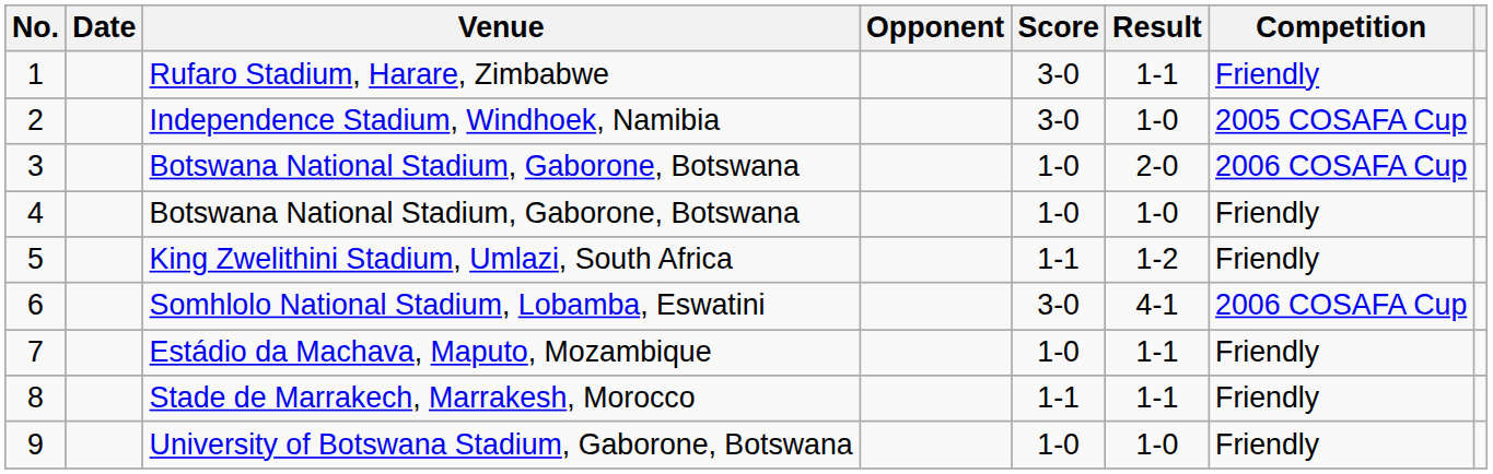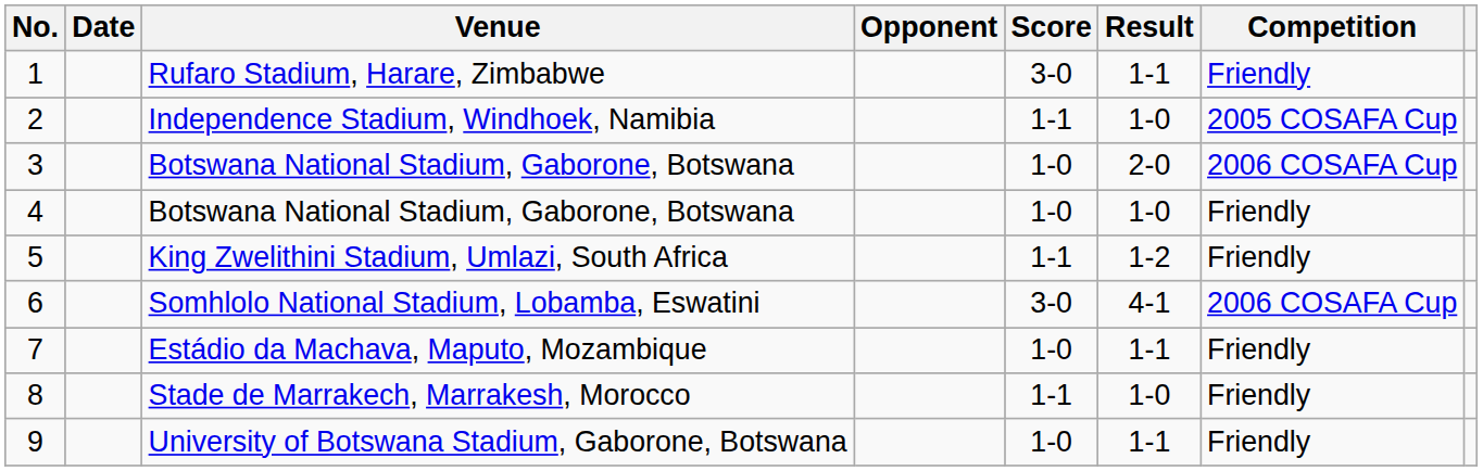 <table class="wikitable sortable">
 <tr>
 <th scope="col">No.</th>
 <th scope="col">Date</th>
 <th scope="col">Venue</th>
 <th scope="col">Opponent</th>
 <th scope="col">Score</th>
 <th scope="col">Result</th>
 <th scope="col">Competition</th>
 <th scope="col" class="unsortable"></th>
 </tr>
 <tr>
 <td style="text-align:center">1</td>
 <td></td>
 <td><a href='#'>Rufaro Stadium</a>, <a href='#'>Harare</a>, Zimbabwe</td>
 <td></td>
 <td style="text-align:center">3-0</td>
 <td style="text-align:center">1-1</td>
 <td><a href='#'>Friendly</a></td>
 <td></td>
 </tr>
 <tr>
 <td style="text-align:center">2</td>
 <td></td>
 <td><a href='#'>Independence Stadium</a>, <a href='#'>Windhoek</a>, Namibia</td>
 <td></td>
-<td style="text-align:center">3-0</td>
+<td style="text-align:center">1-1</td>
 <td style="text-align:center">1-0</td>
 <td><a href='#'>2005 COSAFA Cup</a></td>
 <td></td>
 </tr>
 <tr>
 <td style="text-align:center">3</td>
 <td></td>
 <td><a href='#'>Botswana National Stadium</a>, <a href='#'>Gaborone</a>, Botswana</td>
 <td></td>
 <td style="text-align:center">1-0</td>
 <td style="text-align:center">2-0</td>
 <td><a href='#'>2006 COSAFA Cup</a></td>
 <td></td>
 </tr>
 <tr>
 <td style="text-align:center">4</td>
 <td></td>
 <td>Botswana National Stadium, Gaborone, Botswana</td>
 <td></td>
 <td style="text-align:center">1-0</td>
 <td style="text-align:center">1-0</td>
 <td>Friendly</td>
 <td></td>
 </tr>
 <tr>
 <td style="text-align:center">5</td>
 <td></td>
 <td><a href='#'>King Zwelithini Stadium</a>, <a href='#'>Umlazi</a>, South Africa</td>
 <td></td>
 <td style="text-align:center">1-1</td>
 <td style="text-align:center">1-2</td>
 <td>Friendly</td>
 <td></td>
 </tr>
 <tr>
 <td style="text-align:center">6</td>
 <td></td>
 <td><a href='#'>Somhlolo National Stadium</a>, <a href='#'>Lobamba</a>, Eswatini</td>
 <td></td>
 <td style="text-align:center">3-0</td>
 <td style="text-align:center">4-1</td>
 <td><a href='#'>2006 COSAFA Cup</a></td>
 <td></td>
 </tr>
 <tr>
 <td style="text-align:center">7</td>
 <td></td>
 <td><a href='#'>Estádio da Machava</a>, <a href='#'>Maputo</a>, Mozambique</td>
 <td></td>
 <td style="text-align:center">1-0</td>
 <td style="text-align:center">1-1</td>
 <td>Friendly</td>
 <td></td>
 </tr>
 <tr>
 <td style="text-align:center">8</td>
 <td></td>
 <td><a href='#'>Stade de Marrakech</a>, <a href='#'>Marrakesh</a>, Morocco</td>
 <td></td>
 <td style="text-align:center">1-1</td>
-<td style="text-align:center">1-1</td>
+<td style="text-align:center">1-0</td>
 <td>Friendly</td>
 <td></td>
 </tr>
 <tr>
 <td style="text-align:center">9</td>
 <td></td>
 <td><a href='#'>University of Botswana Stadium</a>, Gaborone, Botswana</td>
 <td></td>
 <td style="text-align:center">1-0</td>
-<td style="text-align:center">1-0</td>
+<td style="text-align:center">1-1</td>
 <td>Friendly</td>
 <td></td>
 </tr>
 </table>
